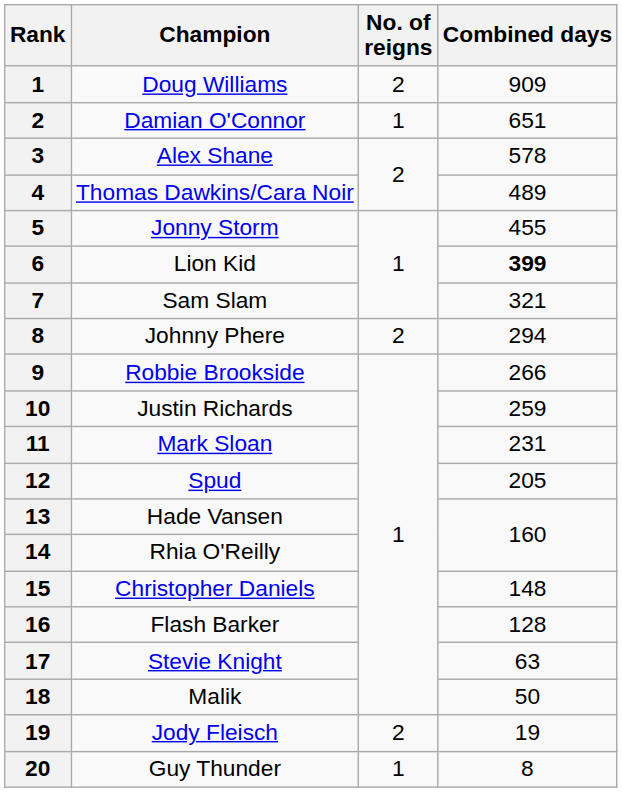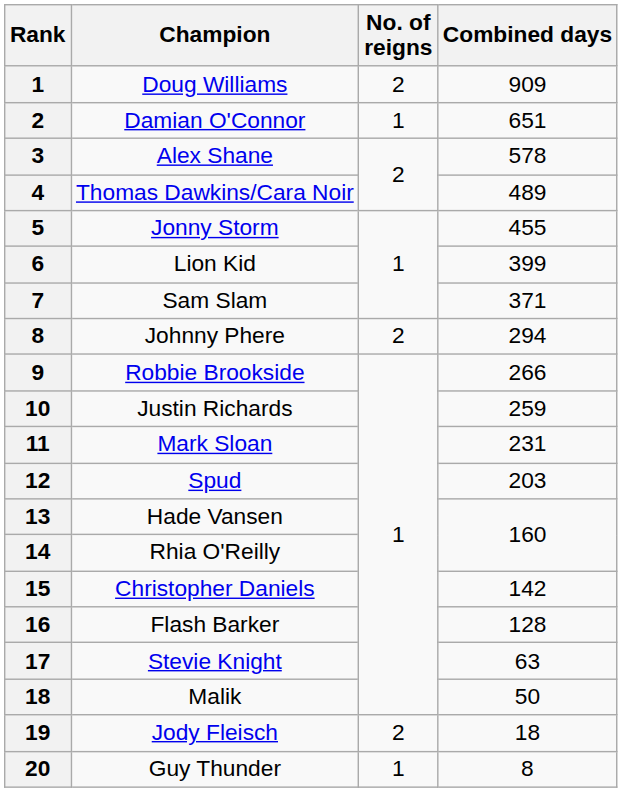 <table class="wikitable sortable" style="text-align: center">
 <tr>
 <th>Rank</th>
 <th>Champion</th>
 <th>No. of<br>reigns</th>
 <th>Combined days</th>
 </tr>
 <tr>
 <th>1</th>
 <td><a href='#'>Doug Williams</a></td>
 <td>2</td>
 <td>909</td>
 </tr>
 <tr>
 <th>2</th>
 <td><a href='#'>Damian O'Connor</a></td>
 <td>1</td>
 <td>651</td>
 </tr>
 <tr>
 <th>3</th>
 <td><a href='#'>Alex Shane</a></td>
 <td rowspan=2>2</td>
 <td>578</td>
 </tr>
 <tr>
 <th>4</th>
 <td><a href='#'>Thomas Dawkins/Cara Noir</a></td>
 <td>489</td>
 </tr>
 <tr>
 <th>5</th>
 <td><a href='#'>Jonny Storm</a></td>
 <td rowspan=3>1</td>
 <td>455</td>
 </tr>
 <tr>
 <th>6</th>
 <td>Lion Kid</td>
-<td><strong>399</strong></td>
+<td>399</td>
 </tr>
 <tr>
 <th>7</th>
 <td>Sam Slam</td>
-<td>321</td>
+<td>371</td>
 </tr>
 <tr>
 <th>8</th>
 <td>Johnny Phere</td>
 <td>2</td>
 <td>294</td>
 </tr>
 <tr>
 <th>9</th>
 <td><a href='#'>Robbie Brookside</a></td>
 <td rowspan=10>1</td>
 <td>266</td>
 </tr>
 <tr>
 <th>10</th>
 <td>Justin Richards</td>
 <td>259</td>
 </tr>
 <tr>
 <th>11</th>
 <td><a href='#'>Mark Sloan</a></td>
 <td>231</td>
 </tr>
 <tr>
 <th>12</th>
 <td><a href='#'>Spud</a></td>
-<td>205</td>
+<td>203</td>
 </tr>
 <tr>
 <th>13</th>
 <td>Hade Vansen</td>
 <td rowspan=2>160</td>
 </tr>
 <tr>
 <th>14</th>
 <td>Rhia O'Reilly</td>
 </tr>
 <tr>
 <th>15</th>
 <td><a href='#'>Christopher Daniels</a></td>
-<td>148</td>
+<td>142</td>
 </tr>
 <tr>
 <th>16</th>
 <td>Flash Barker</td>
 <td>128</td>
 </tr>
 <tr>
 <th>17</th>
 <td><a href='#'>Stevie Knight</a></td>
 <td>63</td>
 </tr>
 <tr>
 <th>18</th>
 <td>Malik</td>
 <td>50</td>
 </tr>
 <tr>
 <th>19</th>
 <td><a href='#'>Jody Fleisch</a></td>
 <td>2</td>
-<td>19</td>
+<td>18</td>
 </tr>
 <tr>
 <th>20</th>
 <td>Guy Thunder</td>
 <td>1</td>
 <td>8</td>
 </tr>
 </table>
